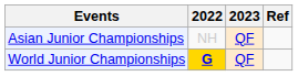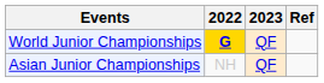 <table class="wikitable" style="font-size: 90%; text-align:center">
 <tr>
 <th>Events</th>
 <th>2022</th>
 <th>2023</th>
 <th>Ref</th>
 </tr>
 <tr>
+<td bgcolor="#ECF2FF"; align="left"><a href='#'>World Junior Championships</a></td>
+<td bgcolor=gold><a href='#'><strong>G</strong></a></td>
+<td bgcolor=FFEBCD><a href='#'>QF</a></td>
+<td></td>
+</tr>
+<tr>
 <td bgcolor="#ECF2FF"; align="left"><a href='#'>Asian Junior Championships</a></td>
 <td style=color:#ccc>NH</td>
 <td bgcolor=FFEBCD><a href='#'>QF</a></td>
 <td></td>
 </tr>
-<tr>
-<td bgcolor="#ECF2FF"; align="left"><a href='#'>World Junior Championships</a></td>
-<td bgcolor=gold><a href='#'><strong>G</strong></a></td>
-<td bgcolor=FFEBCD><a href='#'>QF</a></td>
-<td></td>
-</tr>
 </table>
